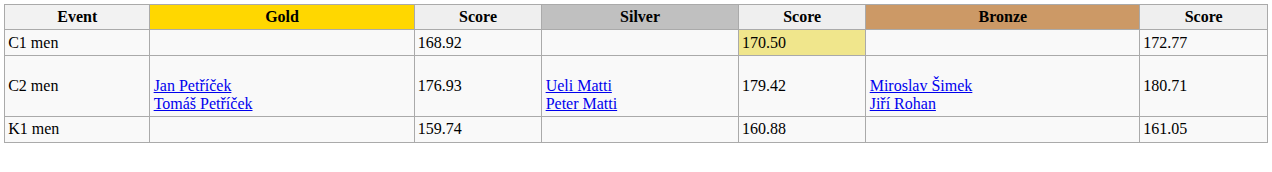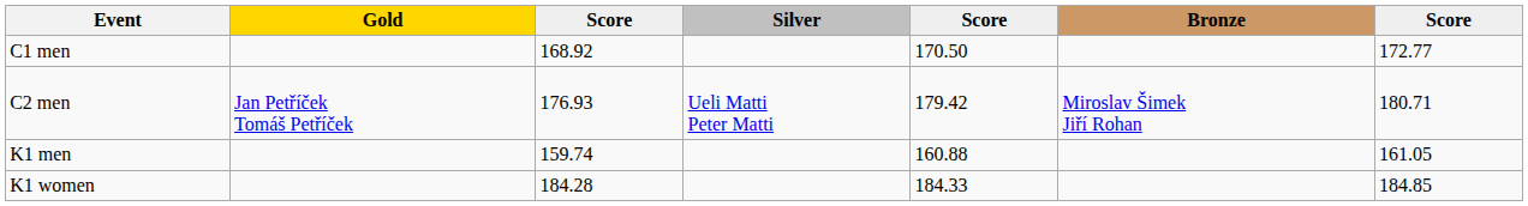 <table class="wikitable" width=100%>
 <tr>
 <th>Event</th>
 <td align=center bgcolor="gold"><strong>Gold</strong></td>
 <td align=center bgcolor="EFEFEF"><strong>Score</strong></td>
 <td align=center bgcolor="silver"><strong>Silver</strong></td>
 <td align=center bgcolor="EFEFEF"><strong>Score</strong></td>
 <td align=center bgcolor="CC9966"><strong>Bronze</strong></td>
 <td align=center bgcolor="EFEFEF"><strong>Score</strong></td>
 </tr>
 <tr>
 <td>C1 men</td>
 <td></td>
 <td>168.92</td>
 <td></td>
-<td style="background: khaki;">170.50</td>
+<td>170.50</td>
 <td></td>
 <td>172.77</td>
 </tr>
 <tr>
 <td>C2 men</td>
 <td><br><a href='#'>Jan Petříček</a><br><a href='#'>Tomáš Petříček</a></td>
 <td>176.93</td>
 <td><br><a href='#'>Ueli Matti</a><br><a href='#'>Peter Matti</a></td>
 <td>179.42</td>
 <td><br><a href='#'>Miroslav Šimek</a><br><a href='#'>Jiří Rohan</a></td>
 <td>180.71</td>
 </tr>
 <tr>
 <td>K1 men</td>
 <td></td>
 <td>159.74</td>
 <td></td>
 <td>160.88</td>
 <td></td>
 <td>161.05</td>
 </tr>
+<tr>
+<td>K1 women</td>
+<td></td>
+<td>184.28</td>
+<td></td>
+<td>184.33</td>
+<td></td>
+<td>184.85</td>
+</tr>
 </table>
